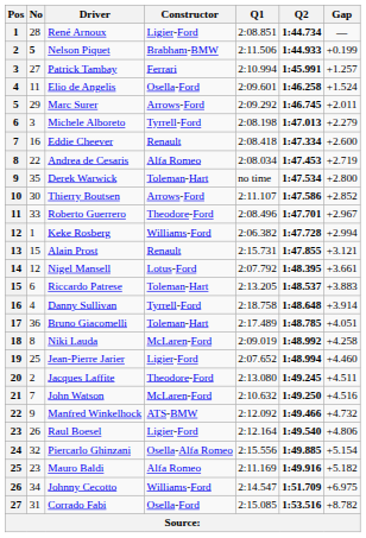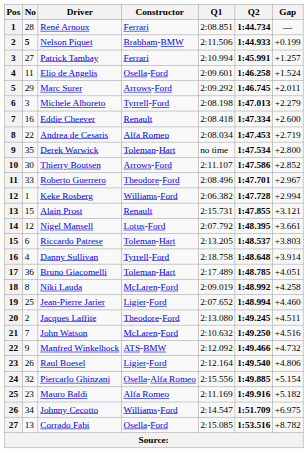 <table class="wikitable sortable" style="font-size: 95%">
 <tr>
 <th>Pos</th>
 <th>No</th>
 <th>Driver</th>
 <th>Constructor</th>
 <th>Q1</th>
 <th>Q2</th>
 <th>Gap</th>
 </tr>
 <tr>
 <th>1</th>
 <td>28</td>
 <td> <a href='#'>René Arnoux</a></td>
-<td><a href='#'>Ligier</a>-<a href='#'>Ford</a></td>
+<td><a href='#'>Ferrari</a></td>
 <td>2:08.851</td>
 <td><strong>1:44.734</strong></td>
 <td style="text-align: center">—</td>
 </tr>
 <tr>
 <th>2</th>
 <td><strong>5</strong></td>
 <td> <a href='#'>Nelson Piquet</a></td>
 <td><a href='#'>Brabham</a>-<a href='#'>BMW</a></td>
 <td>2:11.506</td>
 <td><strong>1:44.933</strong></td>
 <td>+0.199</td>
 </tr>
 <tr>
 <th>3</th>
 <td>27</td>
 <td> <a href='#'>Patrick Tambay</a></td>
 <td><a href='#'>Ferrari</a></td>
 <td>2:10.994</td>
 <td><strong>1:45.991</strong></td>
 <td>+1.257</td>
 </tr>
 <tr>
 <th>4</th>
 <td>11</td>
 <td> <a href='#'>Elio de Angelis</a></td>
 <td><a href='#'>Osella</a>-<a href='#'>Ford</a></td>
 <td>2:09.601</td>
 <td><strong>1:46.258</strong></td>
 <td>+1.524</td>
 </tr>
 <tr>
 <th>5</th>
 <td>29</td>
 <td> <a href='#'>Marc Surer</a></td>
 <td><a href='#'>Arrows</a>-<a href='#'>Ford</a></td>
 <td>2:09.292</td>
 <td><strong>1:46.745</strong></td>
 <td>+2.011</td>
 </tr>
 <tr>
 <th>6</th>
 <td>3</td>
 <td> <a href='#'>Michele Alboreto</a></td>
 <td><a href='#'>Tyrrell</a>-<a href='#'>Ford</a></td>
 <td>2:08.198</td>
 <td><strong>1:47.013</strong></td>
 <td>+2.279</td>
 </tr>
 <tr>
 <th>7</th>
 <td>16</td>
 <td> <a href='#'>Eddie Cheever</a></td>
 <td><a href='#'>Renault</a></td>
 <td>2:08.418</td>
 <td><strong>1:47.334</strong></td>
 <td>+2.600</td>
 </tr>
 <tr>
 <th>8</th>
 <td>22</td>
 <td> <a href='#'>Andrea de Cesaris</a></td>
 <td><a href='#'>Alfa Romeo</a></td>
 <td>2:08.034</td>
 <td><strong>1:47.453</strong></td>
 <td>+2.719</td>
 </tr>
 <tr>
 <th>9</th>
 <td>35</td>
 <td> <a href='#'>Derek Warwick</a></td>
 <td><a href='#'>Toleman</a>-<a href='#'>Hart</a></td>
 <td>no time</td>
 <td><strong>1:47.534</strong></td>
 <td>+2.800</td>
 </tr>
 <tr>
 <th>10</th>
 <td>30</td>
 <td> <a href='#'>Thierry Boutsen</a></td>
 <td><a href='#'>Arrows</a>-<a href='#'>Ford</a></td>
 <td>2:11.107</td>
 <td><strong>1:47.586</strong></td>
 <td>+2.852</td>
 </tr>
 <tr>
 <th>11</th>
 <td>33</td>
 <td> <a href='#'>Roberto Guerrero</a></td>
 <td><a href='#'>Theodore</a>-<a href='#'>Ford</a></td>
 <td>2:08.496</td>
 <td><strong>1:47.701</strong></td>
 <td>+2.967</td>
 </tr>
 <tr>
 <th>12</th>
 <td>1</td>
 <td> <a href='#'>Keke Rosberg</a></td>
 <td><a href='#'>Williams</a>-<a href='#'>Ford</a></td>
 <td>2:06.382</td>
 <td><strong>1:47.728</strong></td>
 <td>+2.994</td>
 </tr>
 <tr>
 <th>13</th>
 <td>15</td>
 <td> <a href='#'>Alain Prost</a></td>
 <td><a href='#'>Renault</a></td>
 <td>2:15.731</td>
 <td><strong>1:47.855</strong></td>
 <td>+3.121</td>
 </tr>
 <tr>
 <th>14</th>
 <td>12</td>
 <td> <a href='#'>Nigel Mansell</a></td>
 <td><a href='#'>Lotus</a>-<a href='#'>Ford</a></td>
 <td>2:07.792</td>
 <td><strong>1:48.395</strong></td>
 <td>+3.661</td>
 </tr>
 <tr>
 <th>15</th>
 <td>6</td>
 <td> <a href='#'>Riccardo Patrese</a></td>
 <td><a href='#'>Toleman</a>-<a href='#'>Hart</a></td>
 <td>2:13.205</td>
 <td><strong>1:48.537</strong></td>
-<td>+3.883</td>
+<td>+3.803</td>
 </tr>
 <tr>
 <th>16</th>
 <td>4</td>
 <td> <a href='#'>Danny Sullivan</a></td>
 <td><a href='#'>Tyrrell</a>-<a href='#'>Ford</a></td>
 <td>2:18.758</td>
 <td><strong>1:48.648</strong></td>
 <td>+3.914</td>
 </tr>
 <tr>
 <th>17</th>
 <td>36</td>
 <td> <a href='#'>Bruno Giacomelli</a></td>
 <td><a href='#'>Toleman</a>-<a href='#'>Hart</a></td>
 <td>2:17.489</td>
 <td><strong>1:48.785</strong></td>
 <td>+4.051</td>
 </tr>
 <tr>
 <th>18</th>
 <td>8</td>
 <td> <a href='#'>Niki Lauda</a></td>
 <td><a href='#'>McLaren</a>-<a href='#'>Ford</a></td>
 <td>2:09.019</td>
 <td><strong>1:48.992</strong></td>
 <td>+4.258</td>
 </tr>
 <tr>
 <th>19</th>
 <td>25</td>
 <td> <a href='#'>Jean-Pierre Jarier</a></td>
 <td><a href='#'>Ligier</a>-<a href='#'>Ford</a></td>
 <td>2:07.652</td>
 <td><strong>1:48.994</strong></td>
 <td>+4.460</td>
 </tr>
 <tr>
 <th>20</th>
 <td>2</td>
 <td> <a href='#'>Jacques Laffite</a></td>
 <td><a href='#'>Theodore</a>-<a href='#'>Ford</a></td>
 <td>2:13.080</td>
 <td><strong>1:49.245</strong></td>
 <td>+4.511</td>
 </tr>
 <tr>
 <th>21</th>
 <td>7</td>
 <td> <a href='#'>John Watson</a></td>
 <td><a href='#'>McLaren</a>-<a href='#'>Ford</a></td>
 <td>2:10.632</td>
 <td><strong>1:49.250</strong></td>
 <td>+4.516</td>
 </tr>
 <tr>
 <th>22</th>
 <td>9</td>
 <td> <a href='#'>Manfred Winkelhock</a></td>
 <td><a href='#'>ATS</a>-<a href='#'>BMW</a></td>
 <td>2:12.092</td>
 <td><strong>1:49.466</strong></td>
 <td>+4.732</td>
 </tr>
 <tr>
 <th>23</th>
 <td>26</td>
 <td> <a href='#'>Raul Boesel</a></td>
 <td><a href='#'>Ligier</a>-<a href='#'>Ford</a></td>
 <td>2:12.164</td>
 <td><strong>1:49.540</strong></td>
 <td>+4.806</td>
 </tr>
 <tr>
 <th>24</th>
 <td>32</td>
 <td> <a href='#'>Piercarlo Ghinzani</a></td>
 <td><a href='#'>Osella</a>-<a href='#'>Alfa Romeo</a></td>
 <td>2:15.556</td>
 <td><strong>1:49.885</strong></td>
 <td>+5.154</td>
 </tr>
 <tr>
 <th>25</th>
 <td>23</td>
 <td> <a href='#'>Mauro Baldi</a></td>
 <td><a href='#'>Alfa Romeo</a></td>
 <td>2:11.169</td>
 <td><strong>1:49.916</strong></td>
 <td>+5.182</td>
 </tr>
 <tr>
 <th>26</th>
 <td>34</td>
 <td> <a href='#'>Johnny Cecotto</a></td>
 <td><a href='#'>Williams</a>-<a href='#'>Ford</a></td>
 <td>2:14.547</td>
 <td><strong>1:51.709</strong></td>
 <td>+6.975</td>
 </tr>
 <tr>
 <th>27</th>
-<td>31</td>
+<td>13</td>
 <td> <a href='#'>Corrado Fabi</a></td>
 <td><a href='#'>Osella</a>-<a href='#'>Ford</a></td>
 <td>2:15.085</td>
 <td><strong>1:53.516</strong></td>
 <td>+8.782</td>
 </tr>
 <tr>
 <th colspan="7" style="text-align: center">Source:</th>
 </tr>
 </table>
